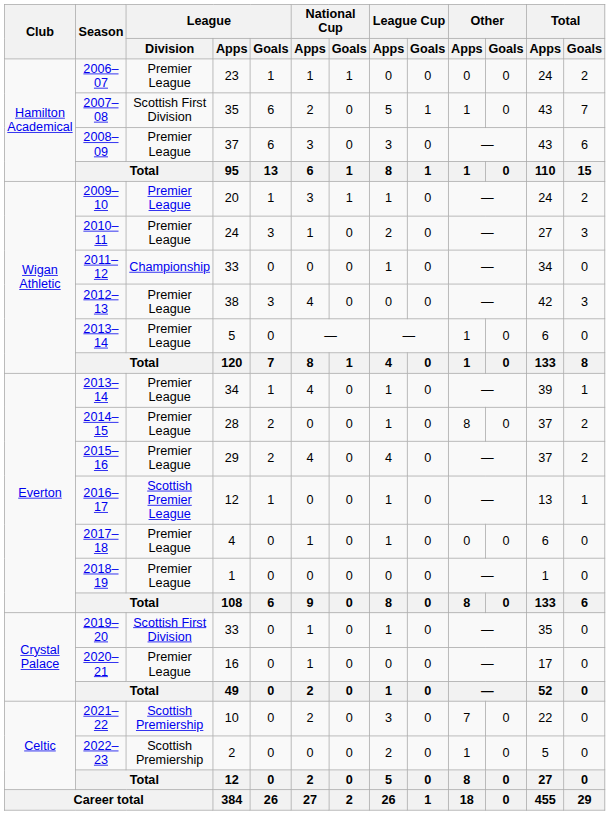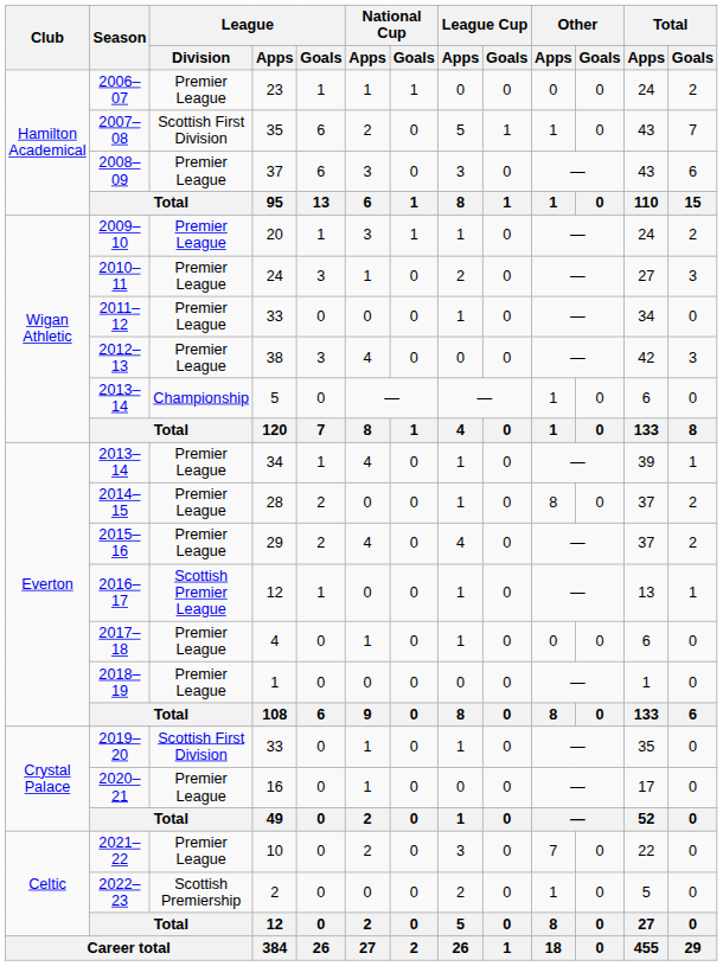 <table class=wikitable style="text-align: center">
 <tr>
 <th rowspan="2">Club</th>
 <th rowspan="2">Season</th>
 <th colspan="3">League</th>
 <th colspan="2">National Cup</th>
 <th colspan="2">League Cup</th>
 <th colspan="2">Other</th>
 <th colspan="2">Total</th>
 </tr>
 <tr>
 <th>Division</th>
 <th>Apps</th>
 <th>Goals</th>
 <th>Apps</th>
 <th>Goals</th>
 <th>Apps</th>
 <th>Goals</th>
 <th>Apps</th>
 <th>Goals</th>
 <th>Apps</th>
 <th>Goals</th>
 </tr>
 <tr>
 <td rowspan="4"><a href='#'>Hamilton Academical</a></td>
 <td><a href='#'>2006–07</a></td>
 <td>Premier League</td>
 <td>23</td>
 <td>1</td>
 <td>1</td>
 <td>1</td>
 <td>0</td>
 <td>0</td>
 <td>0</td>
 <td>0</td>
 <td>24</td>
 <td>2</td>
 </tr>
 <tr>
 <td><a href='#'>2007–08</a></td>
 <td>Scottish First Division</td>
 <td>35</td>
 <td>6</td>
 <td>2</td>
 <td>0</td>
 <td>5</td>
 <td>1</td>
 <td>1</td>
 <td>0</td>
 <td>43</td>
 <td>7</td>
 </tr>
 <tr>
 <td><a href='#'>2008–09</a></td>
 <td>Premier League</td>
 <td>37</td>
 <td>6</td>
 <td>3</td>
 <td>0</td>
 <td>3</td>
 <td>0</td>
 <td colspan="2">—</td>
 <td>43</td>
 <td>6</td>
 </tr>
 <tr>
 <th colspan="2">Total</th>
 <th>95</th>
 <th>13</th>
 <th>6</th>
 <th>1</th>
 <th>8</th>
 <th>1</th>
 <th>1</th>
 <th>0</th>
 <th>110</th>
 <th>15</th>
 </tr>
 <tr>
 <td rowspan="6"><a href='#'>Wigan Athletic</a></td>
 <td><a href='#'>2009–10</a></td>
 <td><a href='#'>Premier League</a></td>
 <td>20</td>
 <td>1</td>
 <td>3</td>
 <td>1</td>
 <td>1</td>
 <td>0</td>
 <td colspan="2">—</td>
 <td>24</td>
 <td>2</td>
 </tr>
 <tr>
 <td><a href='#'>2010–11</a></td>
 <td>Premier League</td>
 <td>24</td>
 <td>3</td>
 <td>1</td>
 <td>0</td>
 <td>2</td>
 <td>0</td>
 <td colspan="2">—</td>
 <td>27</td>
 <td>3</td>
 </tr>
 <tr>
 <td><a href='#'>2011–12</a></td>
-<td><a href='#'>Championship</a></td>
+<td>Premier League</td>
 <td>33</td>
 <td>0</td>
 <td>0</td>
 <td>0</td>
 <td>1</td>
 <td>0</td>
 <td colspan="2">—</td>
 <td>34</td>
 <td>0</td>
 </tr>
 <tr>
 <td><a href='#'>2012–13</a></td>
 <td>Premier League</td>
 <td>38</td>
 <td>3</td>
 <td>4</td>
 <td>0</td>
 <td>0</td>
 <td>0</td>
 <td colspan="2">—</td>
 <td>42</td>
 <td>3</td>
 </tr>
 <tr>
 <td><a href='#'>2013–14</a></td>
-<td>Premier League</td>
+<td><a href='#'>Championship</a></td>
 <td>5</td>
 <td>0</td>
 <td colspan="2">—</td>
 <td colspan="2">—</td>
 <td>1</td>
 <td>0</td>
 <td>6</td>
 <td>0</td>
 </tr>
 <tr>
 <th colspan="2">Total</th>
 <th>120</th>
 <th>7</th>
 <th>8</th>
 <th>1</th>
 <th>4</th>
 <th>0</th>
 <th>1</th>
 <th>0</th>
 <th>133</th>
 <th>8</th>
 </tr>
 <tr>
 <td rowspan="7"><a href='#'>Everton</a></td>
 <td><a href='#'>2013–14</a></td>
 <td>Premier League</td>
 <td>34</td>
 <td>1</td>
 <td>4</td>
 <td>0</td>
 <td>1</td>
 <td>0</td>
 <td colspan="2">—</td>
 <td>39</td>
 <td>1</td>
 </tr>
 <tr>
 <td><a href='#'>2014–15</a></td>
 <td>Premier League</td>
 <td>28</td>
 <td>2</td>
 <td>0</td>
 <td>0</td>
 <td>1</td>
 <td>0</td>
 <td>8</td>
 <td>0</td>
 <td>37</td>
 <td>2</td>
 </tr>
 <tr>
 <td><a href='#'>2015–16</a></td>
 <td>Premier League</td>
 <td>29</td>
 <td>2</td>
 <td>4</td>
 <td>0</td>
 <td>4</td>
 <td>0</td>
 <td colspan="2">—</td>
 <td>37</td>
 <td>2</td>
 </tr>
 <tr>
 <td><a href='#'>2016–17</a></td>
 <td><a href='#'>Scottish Premier League</a></td>
 <td>12</td>
 <td>1</td>
 <td>0</td>
 <td>0</td>
 <td>1</td>
 <td>0</td>
 <td colspan="2">—</td>
 <td>13</td>
 <td>1</td>
 </tr>
 <tr>
 <td><a href='#'>2017–18</a></td>
 <td>Premier League</td>
 <td>4</td>
 <td>0</td>
 <td>1</td>
 <td>0</td>
 <td>1</td>
 <td>0</td>
 <td>0</td>
 <td>0</td>
 <td>6</td>
 <td>0</td>
 </tr>
 <tr>
 <td><a href='#'>2018–19</a></td>
 <td>Premier League</td>
 <td>1</td>
 <td>0</td>
 <td>0</td>
 <td>0</td>
 <td>0</td>
 <td>0</td>
 <td colspan="2">—</td>
 <td>1</td>
 <td>0</td>
 </tr>
 <tr>
 <th colspan="2">Total</th>
 <th>108</th>
 <th>6</th>
 <th>9</th>
 <th>0</th>
 <th>8</th>
 <th>0</th>
 <th>8</th>
 <th>0</th>
 <th>133</th>
 <th>6</th>
 </tr>
 <tr>
 <td rowspan="3"><a href='#'>Crystal Palace</a></td>
 <td><a href='#'>2019–20</a></td>
 <td><a href='#'>Scottish First Division</a></td>
 <td>33</td>
 <td>0</td>
 <td>1</td>
 <td>0</td>
 <td>1</td>
 <td>0</td>
 <td colspan="2">—</td>
 <td>35</td>
 <td>0</td>
 </tr>
 <tr>
 <td><a href='#'>2020–21</a></td>
 <td>Premier League</td>
 <td>16</td>
 <td>0</td>
 <td>1</td>
 <td>0</td>
 <td>0</td>
 <td>0</td>
 <td colspan="2">—</td>
 <td>17</td>
 <td>0</td>
 </tr>
 <tr>
 <th colspan="2">Total</th>
 <th>49</th>
 <th>0</th>
 <th>2</th>
 <th>0</th>
 <th>1</th>
 <th>0</th>
 <th colspan="2">—</th>
 <th>52</th>
 <th>0</th>
 </tr>
 <tr>
 <td rowspan="3"><a href='#'>Celtic</a></td>
 <td><a href='#'>2021–22</a></td>
-<td><a href='#'>Scottish Premiership</a></td>
+<td>Premier League</td>
 <td>10</td>
 <td>0</td>
 <td>2</td>
 <td>0</td>
 <td>3</td>
 <td>0</td>
 <td>7</td>
 <td>0</td>
 <td>22</td>
 <td>0</td>
 </tr>
 <tr>
 <td><a href='#'>2022–23</a></td>
 <td>Scottish Premiership</td>
 <td>2</td>
 <td>0</td>
 <td>0</td>
 <td>0</td>
 <td>2</td>
 <td>0</td>
 <td>1</td>
 <td>0</td>
 <td>5</td>
 <td>0</td>
 </tr>
 <tr>
 <th colspan="2">Total</th>
 <th>12</th>
 <th>0</th>
 <th>2</th>
 <th>0</th>
 <th>5</th>
 <th>0</th>
 <th>8</th>
 <th>0</th>
 <th>27</th>
 <th>0</th>
 </tr>
 <tr>
 <th colspan="3">Career total</th>
 <th>384</th>
 <th>26</th>
 <th>27</th>
 <th>2</th>
 <th>26</th>
 <th>1</th>
 <th>18</th>
 <th>0</th>
 <th>455</th>
 <th>29</th>
 </tr>
 </table>
